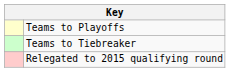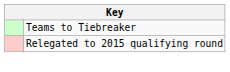 <table class="wikitable" style="text-align: center;">
 <tr>
 <th colspan=2>Key</th>
-</tr>
-<tr>
-<td style="background:#ffffcc; width:20px;"></td>
-<td align=left>Teams to Playoffs</td>
 </tr>
 <tr>
 <td style="background:#ccffcc; width:20px;"></td>
 <td align=left>Teams to Tiebreaker</td>
 </tr>
 <tr>
 <td style="background:#ffcccc; width:20px;"></td>
 <td align=left>Relegated to 2015 qualifying round</td>
 </tr>
 </table>
